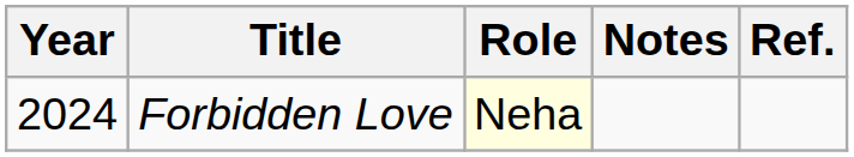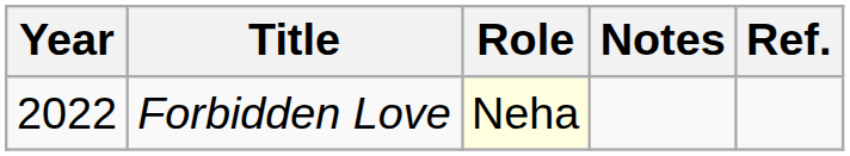 <table class="wikitable">
 <tr>
 <th>Year</th>
 <th>Title</th>
 <th>Role</th>
 <th>Notes</th>
 <th>Ref.</th>
 </tr>
 <tr>
-<td>2024</td>
+<td>2022</td>
 <td><em>Forbidden Love</em></td>
 <td style="background: lightyellow;">Neha</td>
 <td></td>
 <td></td>
 </tr>
 </table>
